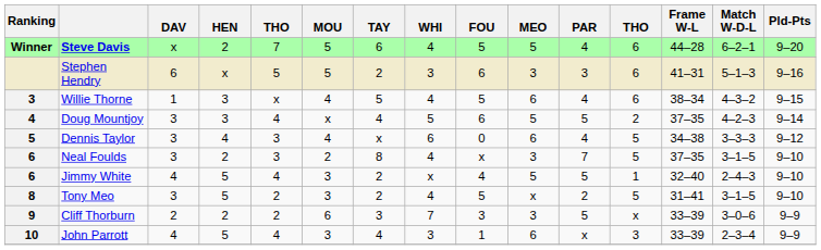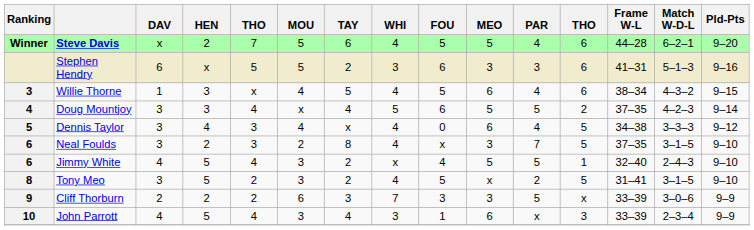 <table class="wikitable" style="text-align:center">
 <tr>
 <th width=60>Ranking</th>
 <th class="unsortable" width=110></th>
 <th width=60><br> DAV</th>
 <th width=60><br> HEN</th>
 <th width=60><br> THO</th>
 <th width=60><br> MOU</th>
 <th width=60><br> TAY</th>
 <th width=60><br> WHI</th>
 <th width=60><br> FOU</th>
 <th width=60><br> MEO</th>
 <th width=60><br> PAR</th>
 <th width=60><br> THO</th>
 <th width=60>Frame<br>W-L</th>
 <th width=60>Match<br>W-D-L</th>
 <th width=60>Pld-Pts</th>
 </tr>
 <tr style="background:#aaffaa;">
 <td><strong>Winner</strong></td>
 <td align="left"><strong><a href='#'>Steve Davis</a></strong></td>
 <td>x</td>
 <td>2</td>
 <td>7</td>
 <td>5</td>
 <td>6</td>
 <td>4</td>
 <td>5</td>
 <td>5</td>
 <td>4</td>
 <td>6</td>
 <td>44–28</td>
 <td>6–2–1</td>
 <td>9–20</td>
 </tr>
 <tr style="background:#f2ecce;">
 <td></td>
 <td align="left"><a href='#'>Stephen Hendry</a></td>
 <td>6</td>
 <td>x</td>
 <td>5</td>
 <td>5</td>
 <td>2</td>
 <td>3</td>
 <td>6</td>
 <td>3</td>
 <td>3</td>
 <td>6</td>
 <td>41–31</td>
 <td>5–1–3</td>
 <td>9–16</td>
 </tr>
 <tr>
 <th>3</th>
 <td align="left"><a href='#'>Willie Thorne</a></td>
 <td>1</td>
 <td>3</td>
 <td>x</td>
 <td>4</td>
 <td>5</td>
 <td>4</td>
 <td>5</td>
 <td>6</td>
 <td>4</td>
 <td>6</td>
 <td>38–34</td>
 <td>4–3–2</td>
 <td>9–15</td>
 </tr>
 <tr>
 <th>4</th>
 <td align="left"><a href='#'>Doug Mountjoy</a></td>
 <td>3</td>
 <td>3</td>
 <td>4</td>
 <td>x</td>
 <td>4</td>
 <td>5</td>
 <td>6</td>
 <td>5</td>
 <td>5</td>
 <td>2</td>
 <td>37–35</td>
 <td>4–2–3</td>
 <td>9–14</td>
 </tr>
 <tr>
 <th>5</th>
 <td align="left"><a href='#'>Dennis Taylor</a></td>
 <td>3</td>
 <td>4</td>
 <td>3</td>
 <td>4</td>
 <td>x</td>
-<td>6</td>
+<td>4</td>
 <td>0</td>
 <td>6</td>
 <td>4</td>
 <td>5</td>
 <td>34–38</td>
 <td>3–3–3</td>
 <td>9–12</td>
 </tr>
 <tr>
 <th>6</th>
 <td align="left"><a href='#'>Neal Foulds</a></td>
 <td>3</td>
 <td>2</td>
 <td>3</td>
 <td>2</td>
 <td>8</td>
 <td>4</td>
 <td>x</td>
 <td>3</td>
 <td>7</td>
 <td>5</td>
 <td>37–35</td>
 <td>3–1–5</td>
 <td>9–10</td>
 </tr>
 <tr>
 <th>6</th>
 <td align="left"><a href='#'>Jimmy White</a></td>
 <td>4</td>
 <td>5</td>
 <td>4</td>
 <td>3</td>
 <td>2</td>
 <td>x</td>
 <td>4</td>
 <td>5</td>
 <td>5</td>
 <td>1</td>
 <td>32–40</td>
 <td>2–4–3</td>
 <td>9–10</td>
 </tr>
 <tr>
 <th>8</th>
 <td align="left"><a href='#'>Tony Meo</a></td>
 <td>3</td>
 <td>5</td>
 <td>2</td>
 <td>3</td>
 <td>2</td>
 <td>4</td>
 <td>5</td>
 <td>x</td>
 <td>2</td>
 <td>5</td>
 <td>31–41</td>
 <td>3–1–5</td>
 <td>9–10</td>
 </tr>
 <tr>
 <th>9</th>
 <td align="left"><a href='#'>Cliff Thorburn</a></td>
 <td>2</td>
 <td>2</td>
 <td>2</td>
 <td>6</td>
 <td>3</td>
 <td>7</td>
 <td>3</td>
 <td>3</td>
 <td>5</td>
 <td>x</td>
 <td>33–39</td>
 <td>3–0–6</td>
 <td>9–9</td>
 </tr>
 <tr>
 <th>10</th>
 <td align="left"><a href='#'>John Parrott</a></td>
 <td>4</td>
 <td>5</td>
 <td>4</td>
 <td>3</td>
 <td>4</td>
 <td>3</td>
 <td>1</td>
 <td>6</td>
 <td>x</td>
 <td>3</td>
 <td>33–39</td>
 <td>2–3–4</td>
 <td>9–9</td>
 </tr>
 <tr>
 </tr>
 </table>
